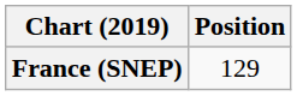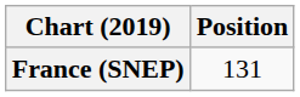 <table class="wikitable plainrowheaders" style="text-align:center">
 <tr>
 <th scope="col">Chart (2019)</th>
 <th scope="col">Position</th>
 </tr>
 <tr>
 <th scope="row">France (SNEP)</th>
-<td>129</td>
+<td>131</td>
 </tr>
 </table>
